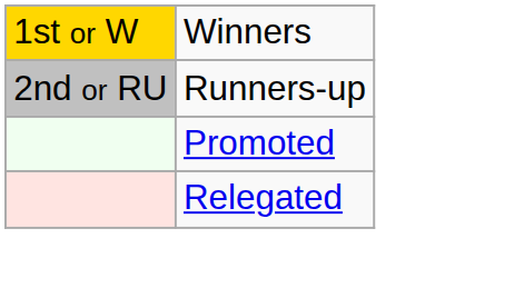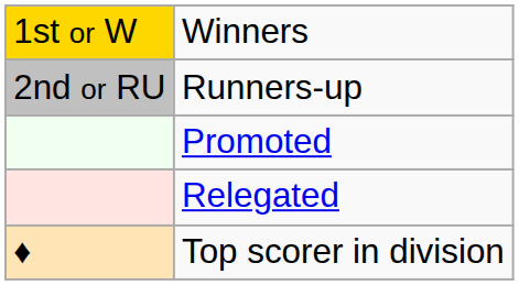 <table class="wikitable" text-align:center">
 <tr>
 <td bgcolor=gold>1st <small>or</small> W</td>
 <td>Winners</td>
 </tr>
 <tr>
 <td bgcolor=silver>2nd <small>or</small> RU</td>
 <td>Runners-up</td>
 </tr>
 <tr>
 <td bgcolor=#F0FFF0></td>
 <td><a href='#'>Promoted</a></td>
 </tr>
 <tr>
 <td bgcolor=#FFE4E1></td>
 <td><a href='#'>Relegated</a></td>
 </tr>
+<tr>
+<td bgcolor=#FFE4B5>♦</td>
+<td>Top scorer in division</td>
+</tr>
 </table>
